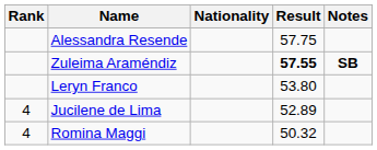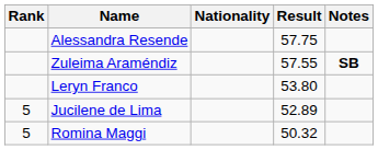 <table class="wikitable sortable" style="text-align:center">
 <tr>
 <th>Rank</th>
 <th>Name</th>
 <th>Nationality</th>
 <th>Result</th>
 <th>Notes</th>
 </tr>
 <tr>
 <td></td>
 <td align=left><a href='#'>Alessandra Resende</a></td>
 <td align=left></td>
 <td>57.75</td>
 <td></td>
 </tr>
 <tr>
 <td></td>
 <td align=left><a href='#'>Zuleima Araméndiz</a></td>
 <td align=left></td>
-<td><strong>57.55</strong></td>
+<td>57.55</td>
 <td><strong>SB</strong></td>
 </tr>
 <tr>
 <td></td>
 <td align=left><a href='#'>Leryn Franco</a></td>
 <td align=left></td>
 <td>53.80</td>
 <td></td>
 </tr>
 <tr>
-<td>4</td>
+<td>5</td>
 <td align=left><a href='#'>Jucilene de Lima</a></td>
 <td align=left></td>
 <td>52.89</td>
 <td></td>
 </tr>
 <tr>
-<td>4</td>
+<td>5</td>
 <td align=left><a href='#'>Romina Maggi</a></td>
 <td align=left></td>
 <td>50.32</td>
 <td></td>
 </tr>
 </table>
